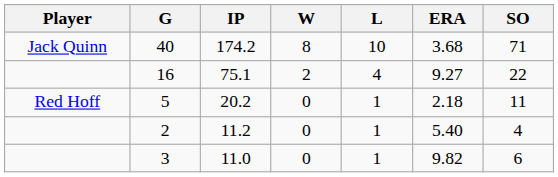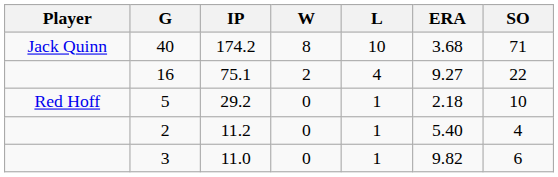 <table class="wikitable sortable">
 <tr>
 <th bgcolor="#DDDDFF" width="16%">Player</th>
 <th bgcolor="#DDDDFF" width="9%">G</th>
 <th bgcolor="#DDDDFF" width="9%">IP</th>
 <th bgcolor="#DDDDFF" width="9%">W</th>
 <th bgcolor="#DDDDFF" width="9%">L</th>
 <th bgcolor="#DDDDFF" width="9%">ERA</th>
 <th bgcolor="#DDDDFF" width="9%">SO</th>
 </tr>
 <tr align="center">
 <td><a href='#'>Jack Quinn</a></td>
 <td>40</td>
 <td>174.2</td>
 <td>8</td>
 <td>10</td>
 <td>3.68</td>
 <td>71</td>
 </tr>
 <tr align="center">
 <td></td>
 <td>16</td>
 <td>75.1</td>
 <td>2</td>
 <td>4</td>
 <td>9.27</td>
 <td>22</td>
 </tr>
 <tr align="center">
 <td><a href='#'>Red Hoff</a></td>
 <td>5</td>
-<td>20.2</td>
+<td>29.2</td>
 <td>0</td>
 <td>1</td>
 <td>2.18</td>
-<td>11</td>
+<td>10</td>
 </tr>
 <tr align="center">
 <td></td>
 <td>2</td>
 <td>11.2</td>
 <td>0</td>
 <td>1</td>
 <td>5.40</td>
 <td>4</td>
 </tr>
 <tr align="center">
 <td></td>
 <td>3</td>
 <td>11.0</td>
 <td>0</td>
 <td>1</td>
 <td>9.82</td>
 <td>6</td>
 </tr>
 </table>
